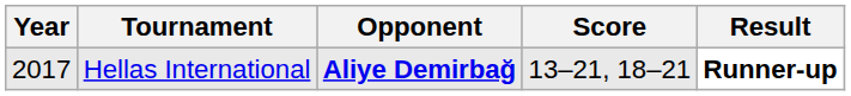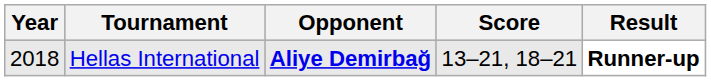 <table class="sortable wikitable" style="font-size: 90%;">
 <tr>
 <th>Year</th>
 <th>Tournament</th>
 <th>Opponent</th>
 <th>Score</th>
 <th>Result</th>
 </tr>
 <tr style="background:#E9E9E9">
-<td align="center">2017</td>
+<td align="center">2018</td>
 <td align="left"><a href='#'>Hellas International</a></td>
 <td align="left"><strong> <a href='#'>Aliye Demirbağ</a></strong></td>
 <td align="left">13–21, 18–21</td>
 <td style="text-align:left; background:white"> <strong>Runner-up</strong></td>
 </tr>
 </table>
